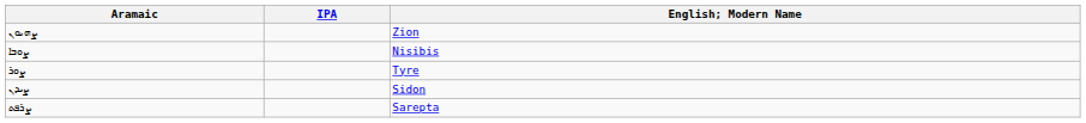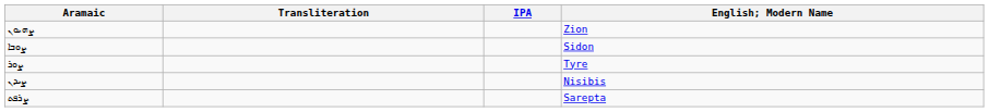 <table class="wikitable" width="100%">
 <tr>
 <th>Aramaic</th>
+<th>Transliteration</th>
 <th><a href='#'>IPA</a></th>
 <th>English; Modern Name</th>
 </tr>
 <tr>
 <td>ܨܗܝܘܢ</td>
+<td><em></em></td>
 <td></td>
 <td><a href='#'>Zion</a></td>
 </tr>
 <tr>
 <td>ܨܘܒܐ</td>
+<td><em></em></td>
 <td></td>
-<td><a href='#'>Nisibis</a></td>
+<td><a href='#'>Sidon</a></td>
 </tr>
 <tr>
 <td>ܨܘܪ</td>
+<td><em></em></td>
 <td></td>
 <td><a href='#'>Tyre</a></td>
 </tr>
 <tr>
 <td>ܨܝܕܢ</td>
+<td><em></em></td>
 <td></td>
-<td><a href='#'>Sidon</a></td>
+<td><a href='#'>Nisibis</a></td>
 </tr>
 <tr>
 <td>ܨܪܦܬ</td>
+<td><em></em></td>
 <td></td>
 <td><a href='#'>Sarepta</a></td>
 </tr>
 </table>
